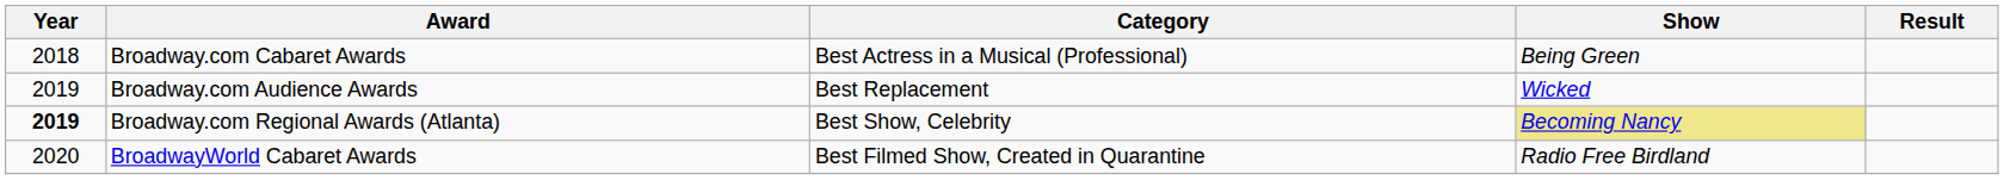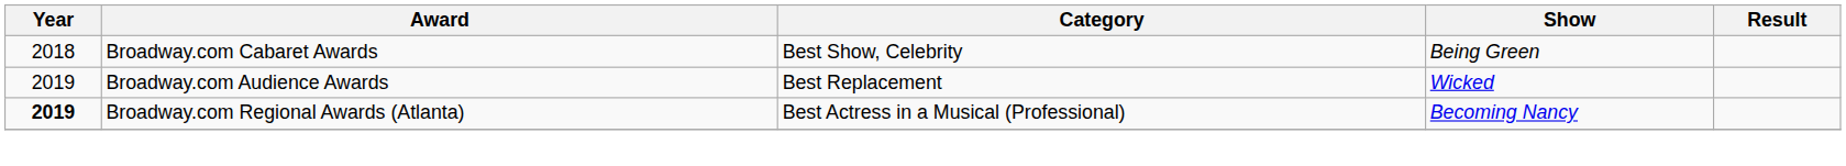 <table class="wikitable" width="95%">
 <tr>
 <th>Year</th>
 <th>Award</th>
 <th>Category</th>
 <th>Show</th>
 <th>Result</th>
 </tr>
 <tr>
 <td align="center">2018</td>
 <td>Broadway.com Cabaret Awards</td>
-<td>Best Actress in a Musical (Professional)</td>
+<td>Best Show, Celebrity</td>
 <td><em>Being Green</em></td>
 <td></td>
 </tr>
 <tr>
 <td align="center">2019</td>
 <td>Broadway.com Audience Awards</td>
 <td>Best Replacement</td>
 <td><em><a href='#'>Wicked</a></em></td>
 <td></td>
 </tr>
 <tr>
 <td align="center"><strong>2019</strong></td>
 <td>Broadway.com Regional Awards (Atlanta)</td>
-<td>Best Show, Celebrity</td>
-<td style="background: khaki;"><em><a href='#'>Becoming Nancy</a></em></td>
-<td></td>
-</tr>
-<tr>
-<td align="center">2020</td>
-<td><a href='#'>BroadwayWorld</a> Cabaret Awards</td>
-<td>Best Filmed Show, Created in Quarantine</td>
-<td><em>Radio Free Birdland</em></td>
+<td>Best Actress in a Musical (Professional)</td>
+<td><em><a href='#'>Becoming Nancy</a></em></td>
 <td></td>
 </tr>
 <tr>
 </tr>
 </table>
